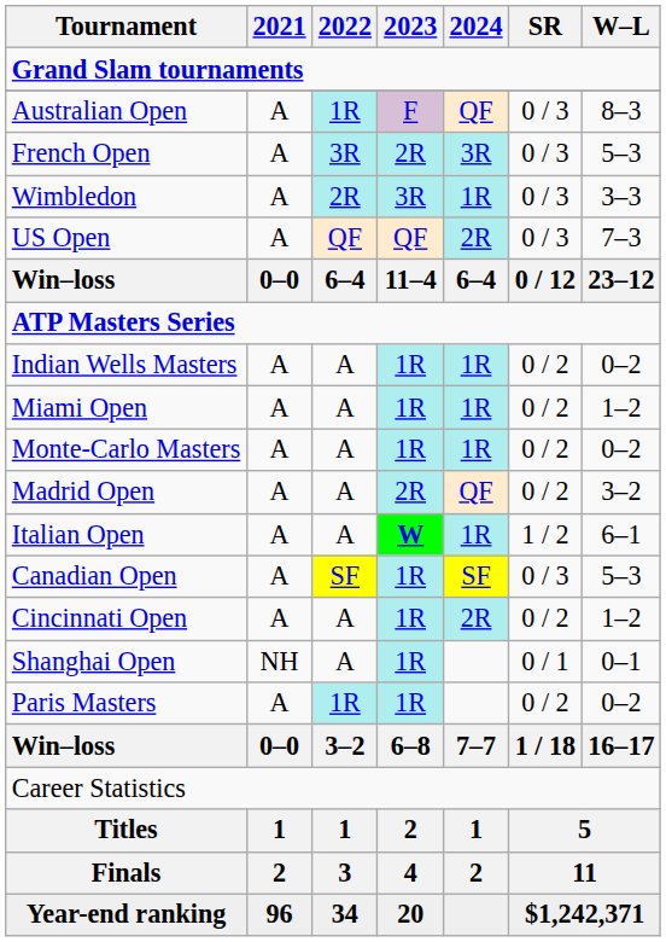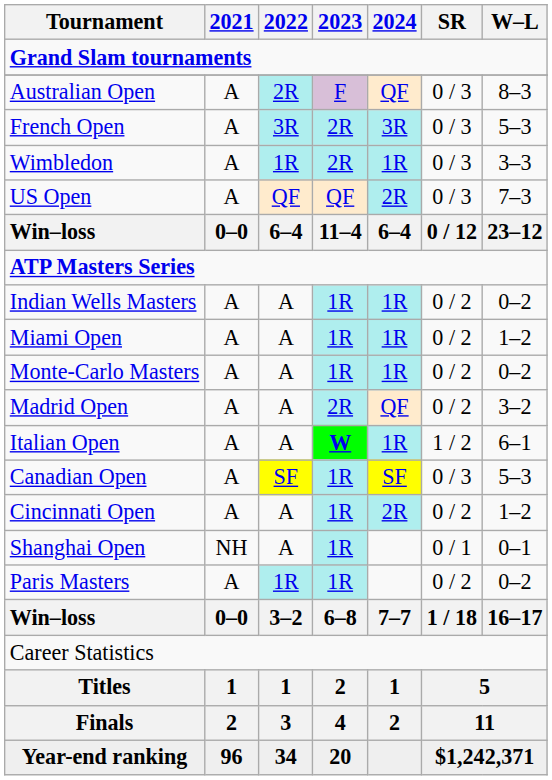 <table class=wikitable style=text-align:center;font-size:100%>
 <tr>
 <th>Tournament</th>
 <th><a href='#'>2021</a></th>
 <th><a href='#'>2022</a></th>
 <th><a href='#'>2023</a></th>
 <th><a href='#'>2024</a></th>
 <th>SR</th>
 <th>W–L</th>
 </tr>
 <tr>
 <td colspan="14" align="left"><strong><a href='#'>Grand Slam tournaments</a></strong></td>
 </tr>
 <tr>
 </tr>
 <tr>
 <td align=left><a href='#'>Australian Open</a></td>
 <td>A</td>
-<td bgcolor=afeeee><a href='#'>1R</a></td>
+<td bgcolor=afeeee><a href='#'>2R</a></td>
 <td bgcolor=thistle><a href='#'>F</a></td>
 <td bgcolor=ffebcd><a href='#'>QF</a></td>
 <td>0 / 3</td>
 <td>8–3</td>
 </tr>
 <tr>
 <td align=left><a href='#'>French Open</a></td>
 <td>A</td>
 <td bgcolor=afeeee><a href='#'>3R</a></td>
 <td bgcolor=afeeee><a href='#'>2R</a></td>
 <td bgcolor=afeeee><a href='#'>3R</a></td>
 <td>0 / 3</td>
 <td>5–3</td>
 </tr>
 <tr>
 <td align=left><a href='#'>Wimbledon</a></td>
 <td>A</td>
+<td bgcolor=afeeee><a href='#'>1R</a></td>
 <td bgcolor=afeeee><a href='#'>2R</a></td>
-<td bgcolor=afeeee><a href='#'>3R</a></td>
 <td bgcolor=afeeee><a href='#'>1R</a></td>
 <td>0 / 3</td>
 <td>3–3</td>
 </tr>
 <tr>
 <td align=left><a href='#'>US Open</a></td>
 <td>A</td>
 <td bgcolor=ffebcd><a href='#'>QF</a></td>
 <td bgcolor=ffebcd><a href='#'>QF</a></td>
 <td bgcolor=afeeee><a href='#'>2R</a></td>
 <td>0 / 3</td>
 <td>7–3</td>
 </tr>
 <tr>
 <th style=text-align:left>Win–loss</th>
 <th>0–0</th>
 <th>6–4</th>
 <th>11–4</th>
 <th>6–4</th>
 <th>0 / 12</th>
 <th>23–12</th>
 </tr>
 <tr>
 <td colspan="14" align="left"><strong><a href='#'>ATP Masters Series</a></strong></td>
 </tr>
 <tr>
 <td align=left><a href='#'>Indian Wells Masters</a></td>
 <td>A</td>
 <td>A</td>
 <td bgcolor=afeeee><a href='#'>1R</a></td>
 <td bgcolor=afeeee><a href='#'>1R</a></td>
 <td>0 / 2</td>
 <td>0–2</td>
 </tr>
 <tr>
 <td align=left><a href='#'>Miami Open</a></td>
 <td>A</td>
 <td>A</td>
 <td bgcolor=afeeee><a href='#'>1R</a></td>
 <td bgcolor=afeeee><a href='#'>1R</a></td>
 <td>0 / 2</td>
 <td>1–2</td>
 </tr>
 <tr>
 <td><a href='#'>Monte-Carlo Masters</a></td>
 <td>A</td>
 <td>A</td>
 <td bgcolor=afeeee><a href='#'>1R</a></td>
 <td bgcolor=afeeee><a href='#'>1R</a></td>
 <td>0 / 2</td>
 <td>0–2</td>
 </tr>
 <tr>
 <td align=left><a href='#'>Madrid Open</a></td>
 <td>A</td>
 <td>A</td>
 <td bgcolor=afeeee><a href='#'>2R</a></td>
 <td bgcolor=ffebcd><a href='#'>QF</a></td>
 <td>0 / 2</td>
 <td>3–2</td>
 </tr>
 <tr>
 <td align=left><a href='#'>Italian Open</a></td>
 <td>A</td>
 <td>A</td>
 <td bgcolor=lime><strong><a href='#'>W</a></strong></td>
 <td bgcolor=afeeee><a href='#'>1R</a></td>
 <td>1 / 2</td>
 <td>6–1</td>
 </tr>
 <tr>
 <td align=left><a href='#'>Canadian Open</a></td>
 <td>A</td>
 <td bgcolor=yellow><a href='#'>SF</a></td>
 <td bgcolor=afeeee><a href='#'>1R</a></td>
 <td bgcolor=yellow><a href='#'>SF</a></td>
 <td>0 / 3</td>
 <td>5–3</td>
 </tr>
 <tr>
 <td align=left><a href='#'>Cincinnati Open</a></td>
 <td>A</td>
 <td>A</td>
 <td bgcolor=afeeee><a href='#'>1R</a></td>
 <td bgcolor=afeeee><a href='#'>2R</a></td>
 <td>0 / 2</td>
 <td>1–2</td>
 </tr>
 <tr>
 <td align=left><a href='#'>Shanghai Open</a></td>
 <td>NH</td>
 <td>A</td>
 <td bgcolor=afeeee><a href='#'>1R</a></td>
 <td></td>
 <td>0 / 1</td>
 <td>0–1</td>
 </tr>
 <tr>
 <td align=left><a href='#'>Paris Masters</a></td>
 <td>A</td>
 <td bgcolor=afeeee><a href='#'>1R</a></td>
 <td bgcolor=afeeee><a href='#'>1R</a></td>
 <td></td>
 <td>0 / 2</td>
 <td>0–2</td>
 </tr>
 <tr>
 <th style=text-align:left>Win–loss</th>
 <th>0–0</th>
 <th>3–2</th>
 <th>6–8</th>
 <th>7–7</th>
 <th>1 / 18</th>
 <th>16–17</th>
 </tr>
 <tr>
 <td colspan="14" align="left">Career Statistics</td>
 </tr>
 <tr>
 <th>Titles</th>
 <th>1</th>
 <th>1</th>
 <th>2</th>
 <th>1</th>
 <th colspan="2">5</th>
 </tr>
 <tr>
 <th>Finals</th>
 <th>2</th>
 <th>3</th>
 <th>4</th>
 <th>2</th>
 <th colspan="2">11</th>
 </tr>
 <tr bgcolor=efefef>
 <td><strong>Year-end ranking</strong></td>
 <td><strong>96</strong></td>
 <td><strong>34</strong></td>
 <td><strong>20</strong></td>
 <td></td>
 <td colspan="2"><strong>$1,242,371</strong></td>
 </tr>
 </table>
